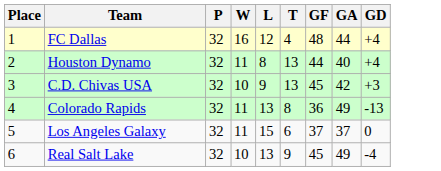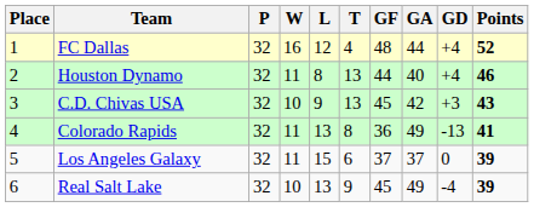 <table class="wikitable">
 <tr>
 <th>Place</th>
 <th style="width:170px;">Team</th>
 <th width="20">P</th>
 <th width="20">W</th>
 <th width="20">L</th>
 <th width="20">T</th>
 <th width="20">GF</th>
 <th width="20">GA</th>
 <th width="25">GD</th>
+<th>Points</th>
 </tr>
 <tr style="background:#ffc;">
 <td>1</td>
 <td><a href='#'>FC Dallas</a></td>
 <td>32</td>
 <td>16</td>
 <td>12</td>
 <td>4</td>
 <td>48</td>
 <td>44</td>
 <td>+4</td>
+<td><strong>52</strong></td>
 </tr>
 <tr style="background:#cfc;">
 <td>2</td>
 <td><a href='#'>Houston Dynamo</a></td>
 <td>32</td>
 <td>11</td>
 <td>8</td>
 <td>13</td>
 <td>44</td>
 <td>40</td>
 <td>+4</td>
+<td><strong>46</strong></td>
 </tr>
 <tr style="background:#cfc;">
 <td>3</td>
 <td><a href='#'>C.D. Chivas USA</a></td>
 <td>32</td>
 <td>10</td>
 <td>9</td>
 <td>13</td>
 <td>45</td>
 <td>42</td>
 <td>+3</td>
+<td><strong>43</strong></td>
 </tr>
 <tr style="background:#cfc;">
 <td>4</td>
 <td><a href='#'>Colorado Rapids</a></td>
 <td>32</td>
 <td>11</td>
 <td>13</td>
 <td>8</td>
 <td>36</td>
 <td>49</td>
 <td>-13</td>
+<td><strong>41</strong></td>
 </tr>
 <tr>
 <td>5</td>
 <td><a href='#'>Los Angeles Galaxy</a></td>
 <td>32</td>
 <td>11</td>
 <td>15</td>
 <td>6</td>
 <td>37</td>
 <td>37</td>
 <td>0</td>
+<td><strong>39</strong></td>
 </tr>
 <tr>
 <td>6</td>
 <td><a href='#'>Real Salt Lake</a></td>
 <td>32</td>
 <td>10</td>
 <td>13</td>
 <td>9</td>
 <td>45</td>
 <td>49</td>
 <td>-4</td>
+<td><strong>39</strong></td>
 </tr>
 </table>
